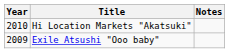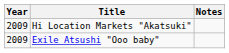 <table class="wikitable">
 <tr>
 <th>Year</th>
 <th>Title</th>
 <th>Notes</th>
 </tr>
 <tr>
-<td>2010</td>
+<td>2009</td>
 <td>Hi Location Markets "Akatsuki"</td>
 <td></td>
 </tr>
 <tr>
 <td>2009</td>
 <td><a href='#'>Exile Atsushi</a> "Ooo baby"</td>
 <td></td>
 </tr>
 </table>
